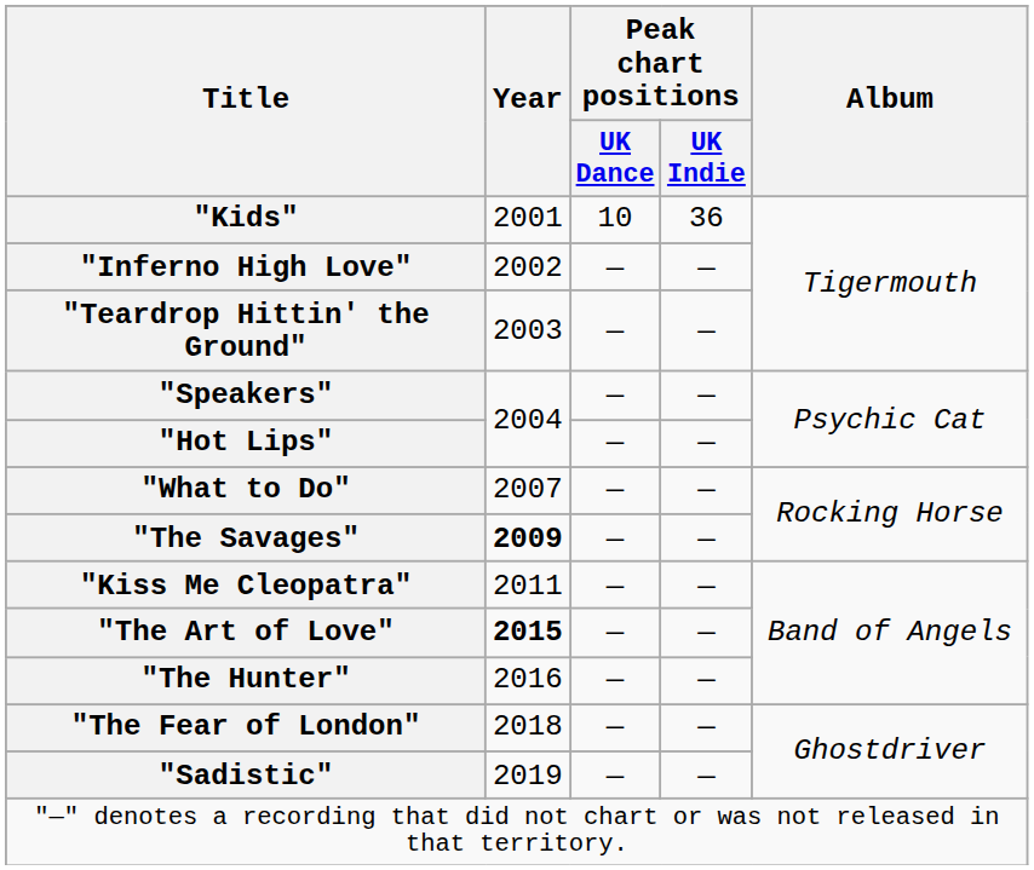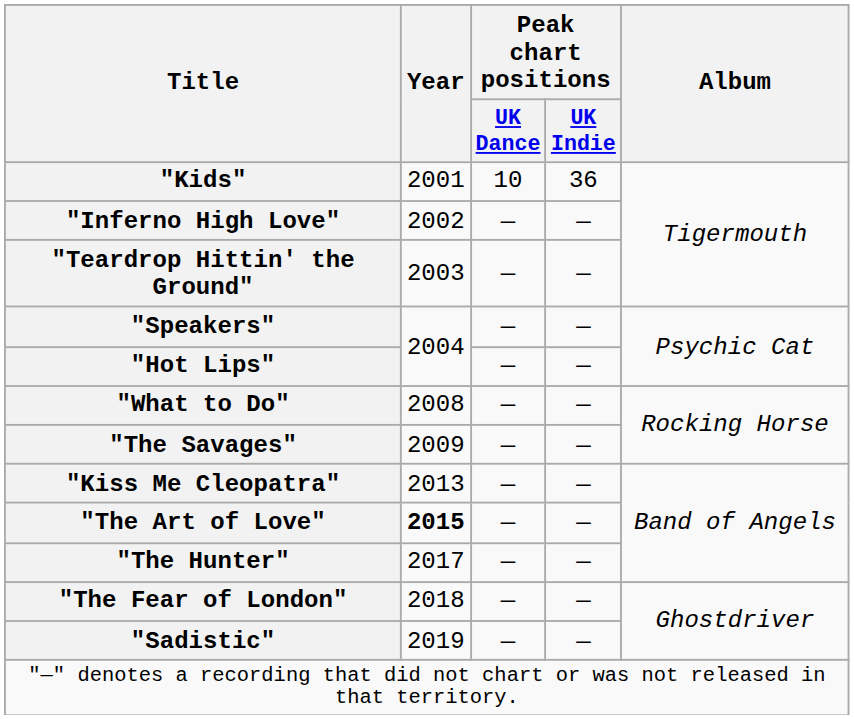 <table class="wikitable plainrowheaders" style="text-align:center;">
 <tr>
 <th scope="col" rowspan="2" style="width:16em;">Title</th>
 <th scope="col" rowspan="2" style="width:1em;">Year</th>
 <th scope="col" colspan="2">Peak chart positions</th>
 <th scope="col" rowspan="2" style="width:9em;">Album</th>
 </tr>
 <tr>
 <th scope="col" style="width:2.5em; font-size:90%;"><a href='#'>UK Dance</a><br></th>
 <th scope="col" style="width:2.5em; font-size:90%;"><a href='#'>UK Indie</a><br></th>
 </tr>
 <tr>
 <th scope="row">"Kids"</th>
 <td>2001</td>
 <td>10</td>
 <td>36</td>
 <td rowspan="3"><em>Tigermouth</em></td>
 </tr>
 <tr>
 <th scope="row">"Inferno High Love"</th>
 <td>2002</td>
 <td>—</td>
 <td>—</td>
 </tr>
 <tr>
 <th scope="row">"Teardrop Hittin' the Ground"</th>
 <td>2003</td>
 <td>—</td>
 <td>—</td>
 </tr>
 <tr>
 <th scope="row">"Speakers"</th>
 <td rowspan="2">2004</td>
 <td>—</td>
 <td>—</td>
 <td rowspan="2"><em>Psychic Cat</em></td>
 </tr>
 <tr>
 <th scope="row">"Hot Lips"</th>
 <td>—</td>
 <td>—</td>
 </tr>
 <tr>
 <th scope="row">"What to Do"</th>
-<td>2007</td>
+<td>2008</td>
 <td>—</td>
 <td>—</td>
 <td rowspan="2"><em>Rocking Horse</em></td>
 </tr>
 <tr>
 <th scope="row">"The Savages"</th>
-<td><strong>2009</strong></td>
+<td>2009</td>
 <td>—</td>
 <td>—</td>
 </tr>
 <tr>
 <th scope="row">"Kiss Me Cleopatra"</th>
-<td>2011</td>
+<td>2013</td>
 <td>—</td>
 <td>—</td>
 <td rowspan="3"><em>Band of Angels</em></td>
 </tr>
 <tr>
 <th scope="row">"The Art of Love"</th>
 <td><strong>2015</strong></td>
 <td>—</td>
 <td>—</td>
 </tr>
 <tr>
 <th scope="row">"The Hunter"</th>
-<td>2016</td>
+<td>2017</td>
 <td>—</td>
 <td>—</td>
 </tr>
 <tr>
 <th scope="row">"The Fear of London"</th>
 <td>2018</td>
 <td>—</td>
 <td>—</td>
 <td rowspan="2"><em>Ghostdriver</em></td>
 </tr>
 <tr>
 <th scope="row">"Sadistic"</th>
 <td>2019</td>
 <td>—</td>
 <td>—</td>
 </tr>
 <tr>
 <td colspan="10" style="font-size:85%">"—" denotes a recording that did not chart or was not released in that territory.</td>
 </tr>
 </table>
